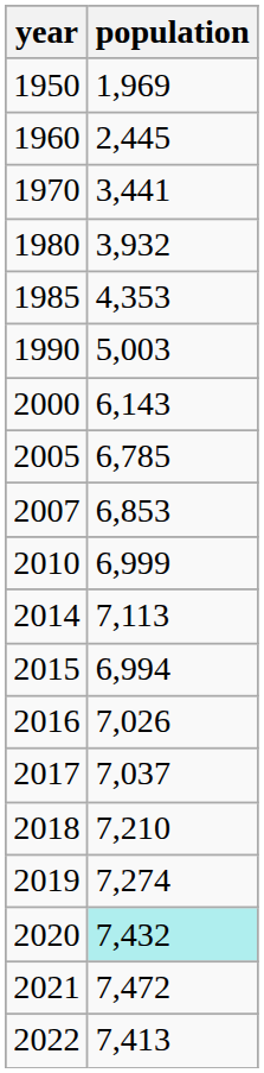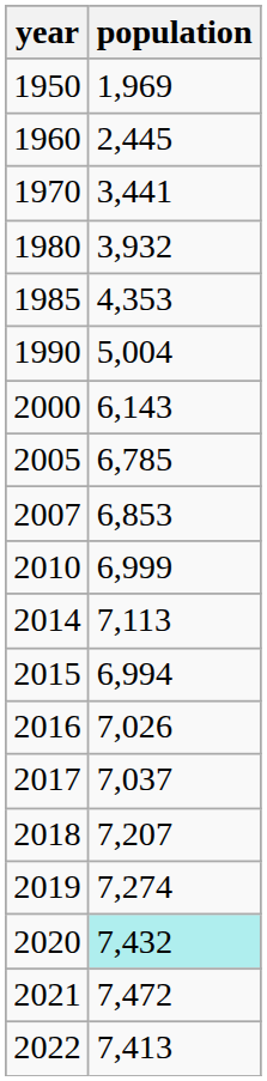 <table class="wikitable">
 <tr>
 <th>year</th>
 <th>population</th>
 </tr>
 <tr>
 <td>1950</td>
 <td>1,969</td>
 </tr>
 <tr>
 <td>1960</td>
 <td>2,445</td>
 </tr>
 <tr>
 <td>1970</td>
 <td>3,441</td>
 </tr>
 <tr>
 <td>1980</td>
 <td>3,932</td>
 </tr>
 <tr>
 <td>1985</td>
 <td>4,353</td>
 </tr>
 <tr>
 <td>1990</td>
-<td>5,003</td>
+<td>5,004</td>
 </tr>
 <tr>
 <td>2000</td>
 <td>6,143</td>
 </tr>
 <tr>
 <td>2005</td>
 <td>6,785</td>
 </tr>
 <tr>
 <td>2007</td>
 <td>6,853</td>
 </tr>
 <tr>
 <td>2010</td>
 <td>6,999</td>
 </tr>
 <tr>
 <td>2014</td>
 <td>7,113</td>
 </tr>
 <tr>
 <td>2015</td>
 <td>6,994</td>
 </tr>
 <tr>
 <td>2016</td>
 <td>7,026</td>
 </tr>
 <tr>
 <td>2017</td>
 <td>7,037</td>
 </tr>
 <tr>
 <td>2018</td>
-<td>7,210</td>
+<td>7,207</td>
 </tr>
 <tr>
 <td>2019</td>
 <td>7,274</td>
 </tr>
 <tr>
 <td>2020</td>
 <td style="background: paleturquoise;">7,432</td>
 </tr>
 <tr>
 <td>2021</td>
 <td>7,472</td>
 </tr>
 <tr>
 <td>2022</td>
 <td>7,413</td>
 </tr>
 </table>
